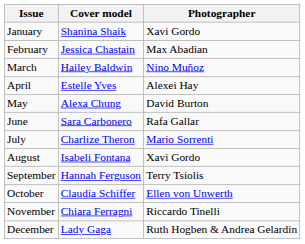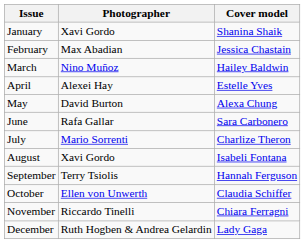 <table class="sortable wikitable">
 <tr>
 <th>Issue</th>
+<th>Photographer</th>
 <th>Cover model</th>
-<th>Photographer</th>
 </tr>
 <tr>
 <td>January</td>
+<td>Xavi Gordo</td>
 <td><a href='#'>Shanina Shaik</a></td>
-<td>Xavi Gordo</td>
 </tr>
 <tr>
 <td>February</td>
+<td>Max Abadian</td>
 <td><a href='#'>Jessica Chastain</a></td>
-<td>Max Abadian</td>
 </tr>
 <tr>
 <td>March</td>
+<td><a href='#'>Nino Muñoz</a></td>
 <td><a href='#'>Hailey Baldwin</a></td>
-<td><a href='#'>Nino Muñoz</a></td>
 </tr>
 <tr>
 <td>April</td>
+<td>Alexei Hay</td>
 <td><a href='#'>Estelle Yves</a></td>
-<td>Alexei Hay</td>
 </tr>
 <tr>
 <td>May</td>
+<td>David Burton</td>
 <td><a href='#'>Alexa Chung</a></td>
-<td>David Burton</td>
 </tr>
 <tr>
 <td>June</td>
+<td>Rafa Gallar</td>
 <td><a href='#'>Sara Carbonero</a></td>
-<td>Rafa Gallar</td>
 </tr>
 <tr>
 <td>July</td>
+<td><a href='#'>Mario Sorrenti</a></td>
 <td><a href='#'>Charlize Theron</a></td>
-<td><a href='#'>Mario Sorrenti</a></td>
 </tr>
 <tr>
 <td>August</td>
+<td>Xavi Gordo</td>
 <td><a href='#'>Isabeli Fontana</a></td>
-<td>Xavi Gordo</td>
 </tr>
 <tr>
 <td>September</td>
+<td>Terry Tsiolis</td>
 <td><a href='#'>Hannah Ferguson</a></td>
-<td>Terry Tsiolis</td>
 </tr>
 <tr>
 <td>October</td>
+<td><a href='#'>Ellen von Unwerth</a></td>
 <td><a href='#'>Claudia Schiffer</a></td>
-<td><a href='#'>Ellen von Unwerth</a></td>
 </tr>
 <tr>
 <td>November</td>
+<td>Riccardo Tinelli</td>
 <td><a href='#'>Chiara Ferragni</a></td>
-<td>Riccardo Tinelli</td>
 </tr>
 <tr>
 <td>December</td>
+<td>Ruth Hogben & Andrea Gelardin</td>
 <td><a href='#'>Lady Gaga</a></td>
-<td>Ruth Hogben & Andrea Gelardin</td>
 </tr>
 </table>
